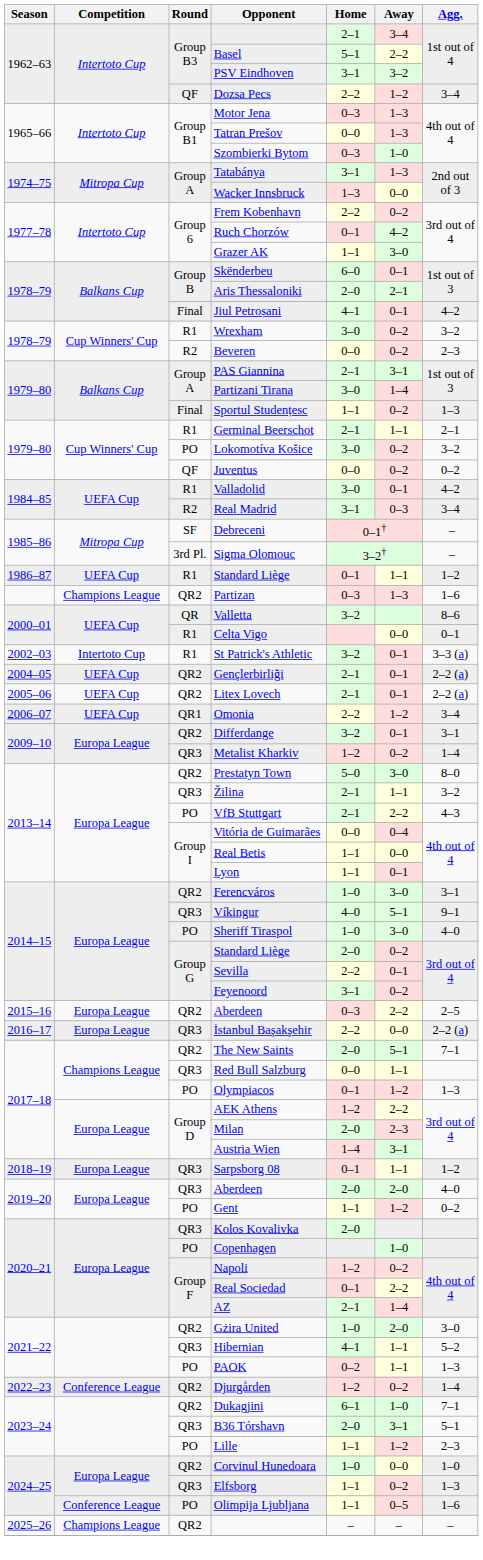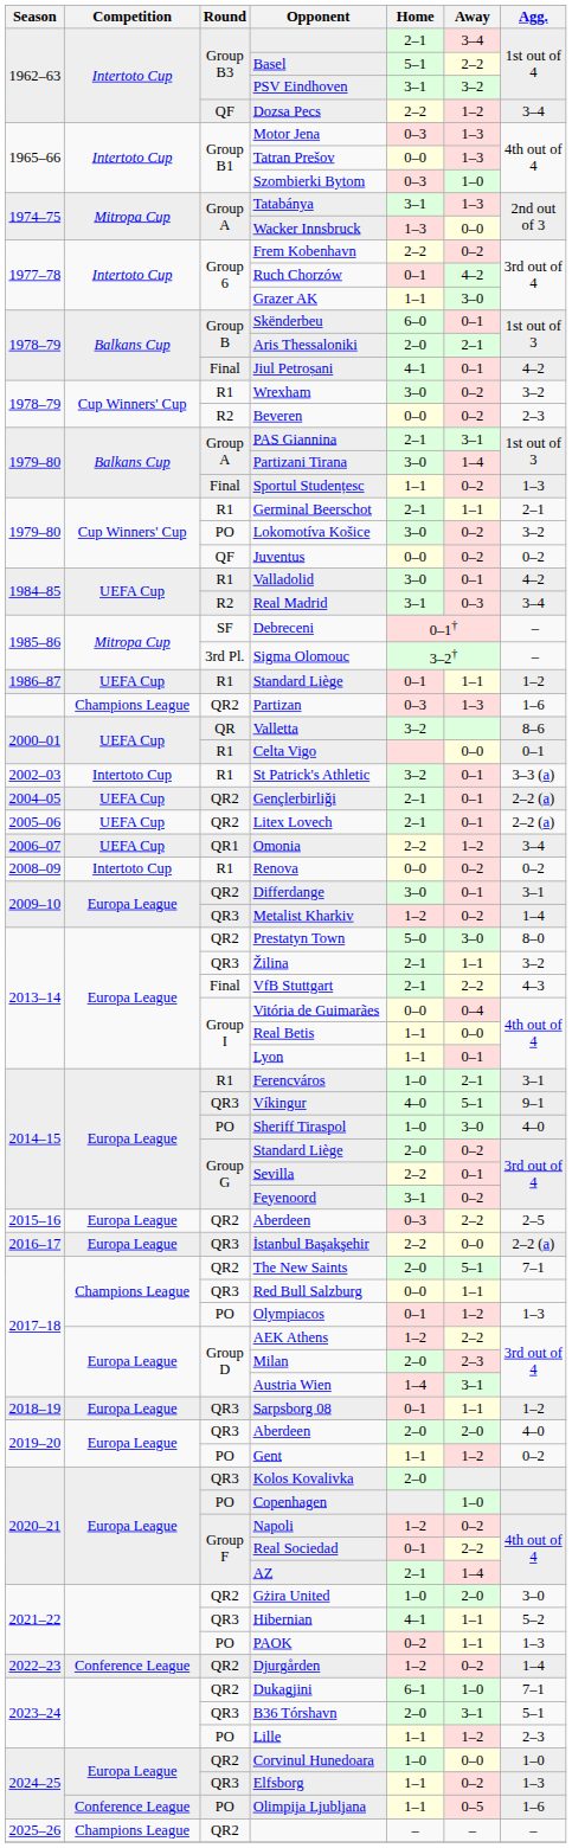 <table class="wikitable sortable collapsible collapsed" style="text-align: center; font-size: 100%">
 <tr>
 <th width="60">Season</th>
 <th width="160">Competition</th>
 <th width="40">Round</th>
 <th width="160">Opponent</th>
 <th width="60">Home</th>
 <th width="60">Away</th>
 <th width="75"><a href='#'>Agg.</a></th>
 </tr>
 <tr bgcolor=#EEEEEE>
 <td rowspan=4>1962–63</td>
 <td rowspan=4><em><a href='#'>Intertoto Cup</a></em></td>
 <td rowspan=3>Group<br>B3</td>
 <td align="left"></td>
 <td bgcolor="ddffdd">2–1</td>
 <td bgcolor="ffdddd">3–4</td>
 <td rowspan=3>1st out of 4</td>
 </tr>
 <tr bgcolor=#EEEEEE>
 <td align="left"> <a href='#'>Basel</a></td>
 <td bgcolor="ddffdd">5–1</td>
 <td bgcolor="ffffdd">2–2</td>
 </tr>
 <tr bgcolor=#EEEEEE>
 <td align="left"> <a href='#'>PSV Eindhoven</a></td>
 <td bgcolor="ddffdd">3–1</td>
 <td bgcolor="ddffdd">3–2</td>
 </tr>
 <tr bgcolor=#EEEEEE>
 <td>QF</td>
 <td align="left"> <a href='#'>Dozsa Pecs</a></td>
 <td bgcolor="ffffdd">2–2</td>
 <td bgcolor="ffdddd">1–2</td>
 <td>3–4</td>
 </tr>
 <tr>
 <td rowspan=3>1965–66</td>
 <td rowspan=3><em><a href='#'>Intertoto Cup</a></em></td>
 <td rowspan=3>Group<br>B1</td>
 <td align="left"> <a href='#'>Motor Jena</a></td>
 <td bgcolor="ffdddd">0–3</td>
 <td bgcolor="ffdddd">1–3</td>
 <td rowspan=3>4th out of 4</td>
 </tr>
 <tr>
 <td align="left"> <a href='#'>Tatran Prešov</a></td>
 <td bgcolor="ffffdd">0–0</td>
 <td bgcolor="ffdddd">1–3</td>
 </tr>
 <tr>
 <td align="left"> <a href='#'>Szombierki Bytom</a></td>
 <td bgcolor="ffdddd">0–3</td>
 <td bgcolor="ddffdd">1–0</td>
 </tr>
 <tr bgcolor=#EEEEEE>
 <td rowspan=2><a href='#'>1974–75</a></td>
 <td rowspan=2><em><a href='#'>Mitropa Cup</a></em></td>
 <td rowspan=2>Group<br>A</td>
 <td align="left"> <a href='#'>Tatabánya</a></td>
 <td bgcolor="ddffdd">3–1</td>
 <td bgcolor="ffdddd">1–3</td>
 <td rowspan=2>2nd out of 3</td>
 </tr>
 <tr bgcolor=#EEEEEE>
 <td align="left"> <a href='#'>Wacker Innsbruck</a></td>
 <td bgcolor="ffdddd">1–3</td>
 <td bgcolor="ffffdd">0–0</td>
 </tr>
 <tr>
 <td rowspan=3><a href='#'>1977–78</a></td>
 <td rowspan=3><em><a href='#'>Intertoto Cup</a></em></td>
 <td rowspan=3>Group<br>6</td>
 <td align="left"> <a href='#'>Frem Kobenhavn</a></td>
 <td bgcolor="ffffdd">2–2</td>
 <td bgcolor="ffdddd">0–2</td>
 <td rowspan=3>3rd out of 4</td>
 </tr>
 <tr>
 <td align="left"> <a href='#'>Ruch Chorzów</a></td>
 <td bgcolor="ffdddd">0–1</td>
 <td bgcolor="ddffdd">4–2</td>
 </tr>
 <tr>
 <td align="left"> <a href='#'>Grazer AK</a></td>
 <td bgcolor="ffffdd">1–1</td>
 <td bgcolor="ddffdd">3–0</td>
 </tr>
 <tr bgcolor=#EEEEEE>
 <td rowspan=3><a href='#'>1978–79</a></td>
 <td rowspan=3><em><a href='#'>Balkans Cup</a></em></td>
 <td rowspan=2>Group<br>B</td>
 <td align="left"> <a href='#'>Skënderbeu</a></td>
 <td bgcolor="#ddffdd">6–0</td>
 <td bgcolor="#ffdddd">0–1</td>
 <td rowspan=2>1st out of 3</td>
 </tr>
 <tr bgcolor=#EEEEEE>
 <td align="left"> <a href='#'>Aris Thessaloniki</a></td>
 <td bgcolor="#ddffdd">2–0</td>
 <td bgcolor="#ddffdd">2–1</td>
 </tr>
 <tr bgcolor=#EEEEEE>
 <td>Final</td>
 <td align="left"> <a href='#'>Jiul Petroșani</a></td>
 <td bgcolor="#ddffdd">4–1</td>
 <td bgcolor="#ffdddd">0–1</td>
 <td>4–2</td>
 </tr>
 <tr>
 <td rowspan=2><a href='#'>1978–79</a></td>
 <td rowspan=2><a href='#'>Cup Winners' Cup</a></td>
 <td>R1</td>
 <td align="left"> <a href='#'>Wrexham</a></td>
 <td bgcolor="#ddffdd">3–0</td>
 <td bgcolor="#ffdddd">0–2</td>
 <td>3–2</td>
 </tr>
 <tr>
 <td>R2</td>
 <td align="left"> <a href='#'>Beveren</a></td>
 <td bgcolor="#ffffdd">0–0</td>
 <td bgcolor="#ffdddd">0–2</td>
 <td>2–3</td>
 </tr>
 <tr bgcolor=#EEEEEE>
 <td rowspan=3><a href='#'>1979–80</a></td>
 <td rowspan=3><em><a href='#'>Balkans Cup</a></em></td>
 <td rowspan=2>Group<br>A</td>
 <td align="left"> <a href='#'>PAS Giannina</a></td>
 <td bgcolor="#ddffdd">2–1</td>
 <td bgcolor="#ddffdd">3–1</td>
 <td rowspan=2>1st out of 3</td>
 </tr>
 <tr bgcolor=#EEEEEE>
 <td align="left"> <a href='#'>Partizani Tirana</a></td>
 <td bgcolor="#ddffdd">3–0</td>
 <td bgcolor="#ffdddd">1–4</td>
 </tr>
 <tr bgcolor=#EEEEEE>
 <td>Final</td>
 <td align="left"> <a href='#'>Sportul Studențesc</a></td>
 <td bgcolor="#ffffdd">1–1</td>
 <td bgcolor="#ffdddd">0–2</td>
 <td>1–3</td>
 </tr>
 <tr>
 <td rowspan=3><a href='#'>1979–80</a></td>
 <td rowspan=3><a href='#'>Cup Winners' Cup</a></td>
 <td>R1</td>
 <td align="left"> <a href='#'>Germinal Beerschot</a></td>
 <td bgcolor="#ddffdd">2–1</td>
 <td bgcolor="#ffffdd">1–1</td>
 <td>2–1</td>
 </tr>
 <tr>
 <td>PO</td>
 <td align="left"> <a href='#'>Lokomotíva Košice</a></td>
 <td bgcolor="#ddffdd">3–0</td>
 <td bgcolor="#ffdddd">0–2</td>
 <td>3–2</td>
 </tr>
 <tr>
 <td>QF</td>
 <td align="left"> <a href='#'>Juventus</a></td>
 <td bgcolor="#ffffdd">0–0</td>
 <td bgcolor="#ffdddd">0–2</td>
 <td>0–2</td>
 </tr>
 <tr bgcolor=#EEEEEE>
 <td rowspan=2><a href='#'>1984–85</a></td>
 <td rowspan=2><a href='#'>UEFA Cup</a></td>
 <td>R1</td>
 <td align="left"> <a href='#'>Valladolid</a></td>
 <td bgcolor="#ddffdd">3–0</td>
 <td bgcolor="#ffdddd">0–1</td>
 <td>4–2</td>
 </tr>
 <tr bgcolor=#EEEEEE>
 <td>R2</td>
 <td align="left"> <a href='#'>Real Madrid</a></td>
 <td bgcolor="#ddffdd">3–1</td>
 <td bgcolor="#ffdddd">0–3</td>
 <td>3–4</td>
 </tr>
 <tr>
 <td rowspan=2><a href='#'>1985–86</a></td>
 <td rowspan=2><em><a href='#'>Mitropa Cup</a></em></td>
 <td>SF</td>
 <td align="left"> <a href='#'>Debreceni</a></td>
 <td colspan=2 bgcolor="ffdddd">0–1<sup>†</sup></td>
 <td> –</td>
 </tr>
 <tr>
 <td>3rd Pl.</td>
 <td align="left"> <a href='#'>Sigma Olomouc</a></td>
 <td colspan=2 bgcolor="#ddffdd">3–2<sup>†</sup></td>
 <td> –</td>
 </tr>
 <tr bgcolor=#EEEEEE>
 <td><a href='#'>1986–87</a></td>
 <td><a href='#'>UEFA Cup</a></td>
 <td>R1</td>
 <td align="left"> <a href='#'>Standard Liège</a></td>
 <td bgcolor="#ffdddd">0–1</td>
 <td bgcolor="#ffffdd">1–1</td>
 <td>1–2</td>
 </tr>
 <tr>
 <td></td>
 <td><a href='#'>Champions League</a></td>
 <td>QR2</td>
 <td align="left"> <a href='#'>Partizan</a></td>
 <td bgcolor="#ffdddd">0–3</td>
 <td bgcolor="#ffdddd">1–3</td>
 <td>1–6</td>
 </tr>
 <tr bgcolor=#EEEEEE>
 <td rowspan=2><a href='#'>2000–01</a></td>
 <td rowspan=2><a href='#'>UEFA Cup</a></td>
 <td>QR</td>
 <td align="left"> <a href='#'>Valletta</a></td>
 <td bgcolor="#ddffdd">3–2</td>
 <td bgcolor="#ddffdd"></td>
 <td>8–6</td>
 </tr>
 <tr bgcolor=#EEEEEE>
 <td>R1</td>
 <td align="left"> <a href='#'>Celta Vigo</a></td>
 <td bgcolor="#ffdddd"></td>
 <td bgcolor="#ffffdd">0–0</td>
 <td>0–1</td>
 </tr>
 <tr>
 <td><a href='#'>2002–03</a></td>
 <td><a href='#'>Intertoto Cup</a></td>
 <td>R1</td>
 <td align="left"> <a href='#'>St Patrick's Athletic</a></td>
 <td bgcolor="#ddffdd">3–2</td>
 <td bgcolor="#ffdddd">0–1</td>
 <td>3–3 (<a href='#'>a</a>)</td>
 </tr>
 <tr bgcolor=#EEEEEE>
 <td><a href='#'>2004–05</a></td>
 <td><a href='#'>UEFA Cup</a></td>
 <td>QR2</td>
 <td align="left"> <a href='#'>Gençlerbirliği</a></td>
 <td bgcolor="#ddffdd">2–1</td>
 <td bgcolor="#ffdddd">0–1</td>
 <td>2–2 (<a href='#'>a</a>)</td>
 </tr>
 <tr>
 <td><a href='#'>2005–06</a></td>
 <td><a href='#'>UEFA Cup</a></td>
 <td>QR2</td>
 <td align="left"> <a href='#'>Litex Lovech</a></td>
 <td bgcolor="#ddffdd">2–1</td>
 <td bgcolor="#ffdddd">0–1</td>
 <td>2–2 (<a href='#'>a</a>)</td>
 </tr>
 <tr bgcolor=#EEEEEE>
 <td><a href='#'>2006–07</a></td>
 <td><a href='#'>UEFA Cup</a></td>
 <td>QR1</td>
 <td align="left"> <a href='#'>Omonia</a></td>
 <td bgcolor="#ffffdd">2–2</td>
 <td bgcolor="#ffdddd">1–2</td>
 <td>3–4</td>
 </tr>
+<tr>
+<td><a href='#'>2008–09</a></td>
+<td><a href='#'>Intertoto Cup</a></td>
+<td>R1</td>
+<td align="left"> <a href='#'>Renova</a></td>
+<td bgcolor="#ffffdd">0–0</td>
+<td bgcolor="#ffdddd">0–2</td>
+<td>0–2</td>
+</tr>
 <tr bgcolor=#EEEEEE>
 <td rowspan=2><a href='#'>2009–10</a></td>
 <td rowspan=2><a href='#'>Europa League</a></td>
 <td>QR2</td>
 <td align="left"> <a href='#'>Differdange</a></td>
-<td bgcolor="#ddffdd">3–2</td>
+<td bgcolor="#ddffdd">3–0</td>
 <td bgcolor="#ffdddd">0–1</td>
 <td>3–1</td>
 </tr>
 <tr bgcolor=#EEEEEE>
 <td>QR3</td>
 <td align="left"> <a href='#'>Metalist Kharkiv</a></td>
 <td bgcolor="#ffdddd">1–2</td>
 <td bgcolor="#ffdddd">0–2</td>
 <td>1–4</td>
 </tr>
 <tr>
 <td rowspan=6><a href='#'>2013–14</a></td>
 <td rowspan=6><a href='#'>Europa League</a></td>
 <td>QR2</td>
 <td align="left"> <a href='#'>Prestatyn Town</a></td>
 <td bgcolor="#ddffdd">5–0</td>
 <td bgcolor="#ddffdd">3–0</td>
 <td>8–0</td>
 </tr>
 <tr>
 <td>QR3</td>
 <td align="left"> <a href='#'>Žilina</a></td>
 <td bgcolor="#ddffdd">2–1</td>
 <td bgcolor="#ffffdd">1–1</td>
 <td>3–2</td>
 </tr>
 <tr>
-<td>PO</td>
+<td>Final</td>
 <td align="left"> <a href='#'>VfB Stuttgart</a></td>
 <td bgcolor="#ddffdd">2–1</td>
 <td bgcolor="#ffffdd">2–2</td>
 <td>4–3</td>
 </tr>
 <tr>
 <td rowspan=3>Group I</td>
 <td align="left"> <a href='#'>Vitória de Guimarães</a></td>
 <td bgcolor="#ffffdd">0–0</td>
 <td bgcolor="#ffdddd">0–4</td>
 <td rowspan=3><a href='#'>4th out of 4</a></td>
 </tr>
 <tr>
 <td align="left"> <a href='#'>Real Betis</a></td>
 <td bgcolor="#ffffdd">1–1</td>
 <td bgcolor="#ffffdd">0–0</td>
 </tr>
 <tr>
 <td align="left"> <a href='#'>Lyon</a></td>
 <td bgcolor="#ffffdd">1–1</td>
 <td bgcolor="#ffdddd">0–1</td>
 </tr>
 <tr bgcolor=#EEEEEE>
 <td rowspan=6><a href='#'>2014–15</a></td>
 <td rowspan=6><a href='#'>Europa League</a></td>
-<td>QR2</td>
+<td>R1</td>
 <td align="left"> <a href='#'>Ferencváros</a></td>
 <td bgcolor="#ddffdd">1–0</td>
-<td bgcolor="#ddffdd">3–0</td>
+<td bgcolor="#ddffdd">2–1</td>
 <td>3–1</td>
 </tr>
 <tr bgcolor=#EEEEEE>
 <td>QR3</td>
 <td align="left"> <a href='#'>Víkingur</a></td>
 <td bgcolor="#ddffdd">4–0</td>
 <td bgcolor="#ddffdd">5–1</td>
 <td>9–1</td>
 </tr>
 <tr bgcolor=#EEEEEE>
 <td>PO</td>
 <td align="left"> <a href='#'>Sheriff Tiraspol</a></td>
 <td bgcolor="#ddffdd">1–0</td>
 <td bgcolor="#ddffdd">3–0</td>
 <td>4–0</td>
 </tr>
 <tr bgcolor=#EEEEEE>
 <td rowspan=3>Group G</td>
 <td align="left"> <a href='#'>Standard Liège</a></td>
 <td bgcolor="#ddffdd">2–0</td>
 <td bgcolor="#ffdddd">0–2</td>
 <td rowspan=3><a href='#'>3rd out of 4</a></td>
 </tr>
 <tr bgcolor=#EEEEEE>
 <td align="left"> <a href='#'>Sevilla</a></td>
 <td bgcolor="#ffffdd">2–2</td>
 <td bgcolor="#ffdddd">0–1</td>
 </tr>
 <tr bgcolor=#EEEEEE>
 <td align="left"> <a href='#'>Feyenoord</a></td>
 <td bgcolor="#ddffdd">3–1</td>
 <td bgcolor="#ffdddd">0–2</td>
 </tr>
 <tr>
 <td><a href='#'>2015–16</a></td>
 <td><a href='#'>Europa League</a></td>
 <td>QR2</td>
 <td align="left"> <a href='#'>Aberdeen</a></td>
 <td bgcolor="#ffdddd">0–3</td>
 <td bgcolor="#ffffdd">2–2</td>
 <td>2–5</td>
 </tr>
 <tr bgcolor=#EEEEEE>
 <td><a href='#'>2016–17</a></td>
 <td><a href='#'>Europa League</a></td>
 <td>QR3</td>
 <td align="left"> <a href='#'>İstanbul Başakşehir</a></td>
 <td bgcolor="#ffffdd">2–2</td>
 <td bgcolor="#ffffdd">0–0</td>
 <td>2–2 (<a href='#'>a</a>)</td>
 </tr>
 <tr>
 <td rowspan=6><a href='#'>2017–18</a></td>
 <td rowspan=3><a href='#'>Champions League</a></td>
 <td>QR2</td>
 <td align="left"> <a href='#'>The New Saints</a></td>
 <td bgcolor="#ddffdd">2–0</td>
 <td bgcolor="#ddffdd">5–1</td>
 <td>7–1</td>
 </tr>
 <tr>
 <td>QR3</td>
 <td align="left"> <a href='#'>Red Bull Salzburg</a></td>
 <td bgcolor="#ffffdd">0–0</td>
 <td bgcolor="#ffffdd">1–1</td>
 <td></td>
 </tr>
 <tr>
 <td>PO</td>
 <td align="left"> <a href='#'>Olympiacos</a></td>
 <td bgcolor="#ffdddd">0–1</td>
 <td bgcolor="#ffdddd">1–2</td>
 <td>1–3</td>
 </tr>
 <tr>
 <td rowspan=3><a href='#'>Europa League</a></td>
 <td rowspan=3>Group D</td>
 <td align="left"> <a href='#'>AEK Athens</a></td>
 <td bgcolor="#ffdddd">1–2</td>
 <td bgcolor="#ffffdd">2–2</td>
 <td rowspan=3><a href='#'>3rd out of 4</a></td>
 </tr>
 <tr>
 <td align="left"> <a href='#'>Milan</a></td>
 <td bgcolor="#ddffdd">2–0</td>
 <td bgcolor="#ffdddd">2–3</td>
 </tr>
 <tr>
 <td align="left"> <a href='#'>Austria Wien</a></td>
 <td bgcolor="#ffdddd">1–4</td>
 <td bgcolor="#ddffdd">3–1</td>
 </tr>
 <tr bgcolor=#EEEEEE>
 <td><a href='#'>2018–19</a></td>
 <td><a href='#'>Europa League</a></td>
 <td>QR3</td>
 <td align="left"> <a href='#'>Sarpsborg 08</a></td>
 <td bgcolor="#ffdddd">0–1</td>
 <td bgcolor="#ffffdd">1–1</td>
 <td>1–2</td>
 </tr>
 <tr>
 <td rowspan=2><a href='#'>2019–20</a></td>
 <td rowspan=2><a href='#'>Europa League</a></td>
 <td>QR3</td>
 <td align="left"> <a href='#'>Aberdeen</a></td>
 <td bgcolor="#ddffdd">2–0</td>
 <td bgcolor="#ddffdd">2–0</td>
 <td>4–0</td>
 </tr>
 <tr>
 <td>PO</td>
 <td align="left"> <a href='#'>Gent</a></td>
 <td bgcolor="#ffffdd">1–1</td>
 <td bgcolor="#ffdddd">1–2</td>
 <td>0–2</td>
 </tr>
 <tr bgcolor="#EEEEEE">
 <td rowspan="5"><a href='#'>2020–21</a></td>
 <td rowspan="5"><a href='#'>Europa League</a></td>
 <td>QR3</td>
 <td align="left"> <a href='#'>Kolos Kovalivka</a></td>
 <td bgcolor="#ddffdd">2–0 </td>
 <td></td>
 <td></td>
 </tr>
 <tr bgcolor=#EEEEEE>
 <td>PO</td>
 <td align="left"> <a href='#'>Copenhagen</a></td>
 <td></td>
 <td bgcolor="#ddffdd">1–0</td>
 <td></td>
 </tr>
 <tr bgcolor=#EEEEEE>
 <td rowspan=3>Group F</td>
 <td align="left"> <a href='#'>Napoli</a></td>
 <td bgcolor="#ffdddd">1–2</td>
 <td bgcolor="#ffdddd">0–2</td>
 <td rowspan=3><a href='#'>4th out of 4</a></td>
 </tr>
 <tr bgcolor=#EEEEEE>
 <td align="left"> <a href='#'>Real Sociedad</a></td>
 <td bgcolor="#ffdddd">0–1</td>
 <td bgcolor="#ffffdd">2–2</td>
 </tr>
 <tr bgcolor=#EEEEEE>
 <td align="left"> <a href='#'>AZ</a></td>
 <td bgcolor="#ddffdd">2–1</td>
 <td bgcolor="#ffdddd">1–4</td>
 </tr>
 <tr>
 <td rowspan=3><a href='#'>2021–22</a></td>
 <td rowspan=3></td>
 <td>QR2</td>
 <td align="left"> <a href='#'>Gżira United</a></td>
 <td bgcolor="#ddffdd">1–0</td>
 <td bgcolor="#ddffdd">2–0</td>
 <td>3–0</td>
 </tr>
 <tr>
 <td>QR3</td>
 <td align="left"> <a href='#'>Hibernian</a></td>
 <td bgcolor="#ddffdd">4–1</td>
 <td bgcolor="#ffffdd">1–1</td>
 <td>5–2</td>
 </tr>
 <tr>
 <td>PO</td>
 <td align="left"> <a href='#'>PAOK</a></td>
 <td bgcolor="#ffdddd">0–2</td>
 <td bgcolor="#ffffdd">1–1</td>
 <td>1–3</td>
 </tr>
 <tr bgcolor=#EEEEEE>
 <td><a href='#'>2022–23</a></td>
 <td><a href='#'>Conference League</a></td>
 <td>QR2</td>
 <td align="left"> <a href='#'>Djurgården</a></td>
 <td bgcolor="#ffdddd">1–2</td>
 <td bgcolor="#ffdddd">0–2</td>
 <td>1–4</td>
 </tr>
 <tr>
 <td rowspan="3"><a href='#'>2023–24</a></td>
 <td rowspan="3"></td>
 <td>QR2</td>
 <td align="left"> <a href='#'>Dukagjini</a></td>
 <td bgcolor="#ddffdd">6–1</td>
 <td bgcolor="#ddffdd">1–0</td>
 <td>7–1</td>
 </tr>
 <tr>
 <td>QR3</td>
 <td align="left"> <a href='#'>B36 Tórshavn</a></td>
 <td bgcolor="#ddffdd">2–0</td>
 <td bgcolor="#ddffdd">3–1</td>
 <td>5–1</td>
 </tr>
 <tr>
 <td>PO</td>
 <td align="left"> <a href='#'>Lille</a></td>
 <td bgcolor="#ffffdd">1–1 </td>
 <td bgcolor="#ffdddd">1–2</td>
 <td>2–3</td>
 </tr>
 <tr bgcolor=#EEEEEE>
 <td rowspan="3"><a href='#'>2024–25</a></td>
 <td rowspan="2"><a href='#'>Europa League</a></td>
 <td>QR2</td>
 <td align="left"> <a href='#'>Corvinul Hunedoara</a></td>
 <td bgcolor="#ddffdd">1–0</td>
 <td bgcolor="#ffffdd">0–0</td>
 <td>1–0</td>
 </tr>
 <tr bgcolor=#EEEEEE>
 <td>QR3</td>
 <td align="left"> <a href='#'>Elfsborg</a></td>
 <td bgcolor="#ffffdd">1–1</td>
 <td bgcolor="#ffdddd">0–2</td>
 <td>1–3</td>
 </tr>
 <tr bgcolor=#EEEEEE>
 <td rowspan="1"><a href='#'>Conference League</a></td>
 <td>PO</td>
 <td align="left"> <a href='#'>Olimpija Ljubljana</a></td>
 <td bgcolor="#ffffdd">1–1</td>
 <td bgcolor="#ffdddd">0–5</td>
 <td>1–6</td>
 </tr>
 <tr>
 <td><a href='#'>2025–26</a></td>
 <td><a href='#'>Champions League</a></td>
 <td>QR2</td>
 <td align="left"></td>
 <td>–</td>
 <td>–</td>
 <td>–</td>
 </tr>
 <tr>
 </tr>
 </table>
